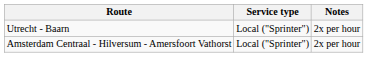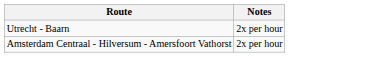 <table class="wikitable">
 <tr>
 <th>Route</th>
-<th>Service type</th>
 <th>Notes</th>
 </tr>
 <tr>
 <td>Utrecht - Baarn</td>
-<td>Local ("Sprinter")</td>
 <td>2x per hour</td>
 </tr>
 <tr>
 <td>Amsterdam Centraal - Hilversum - Amersfoort Vathorst</td>
-<td>Local ("Sprinter")</td>
 <td>2x per hour</td>
 </tr>
 </table>
